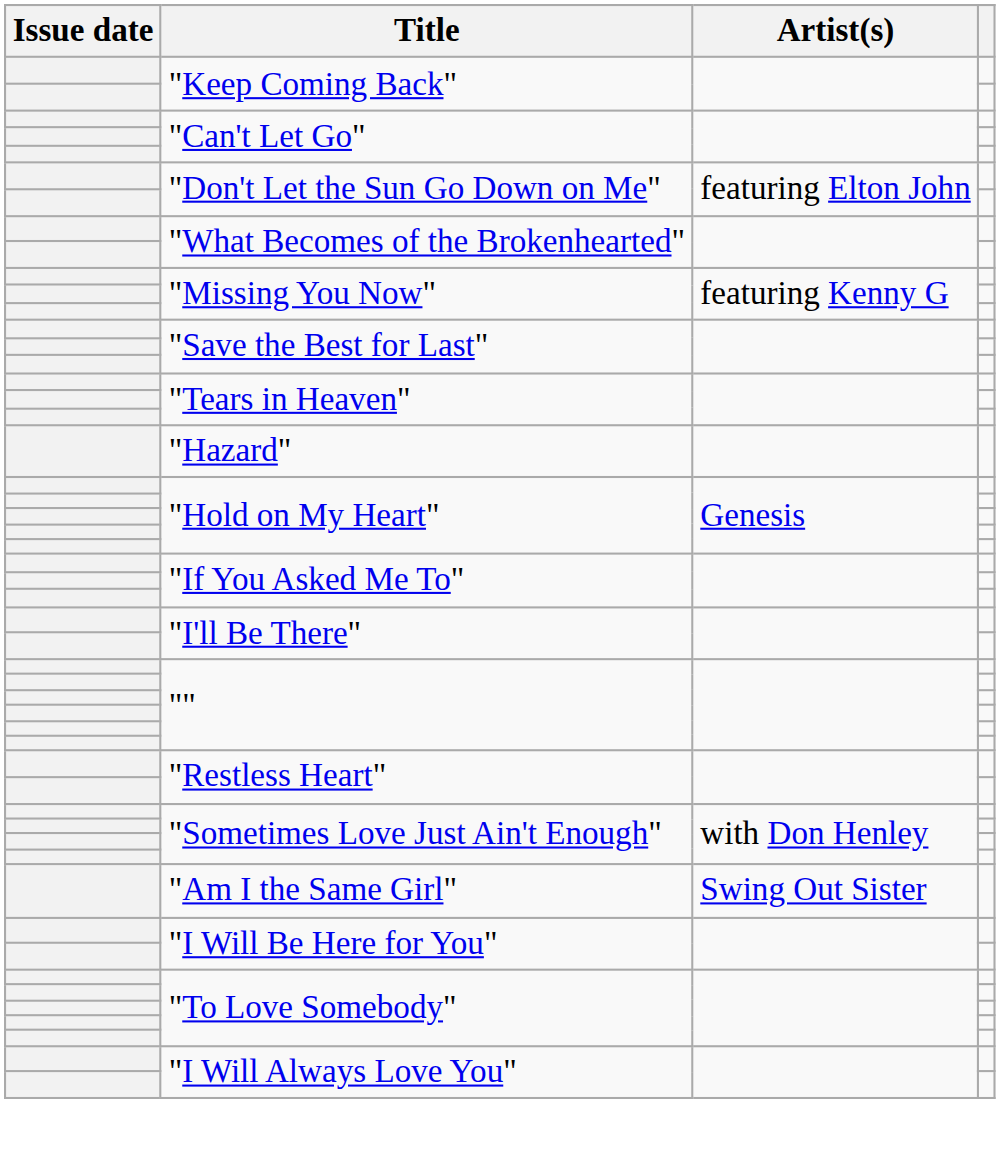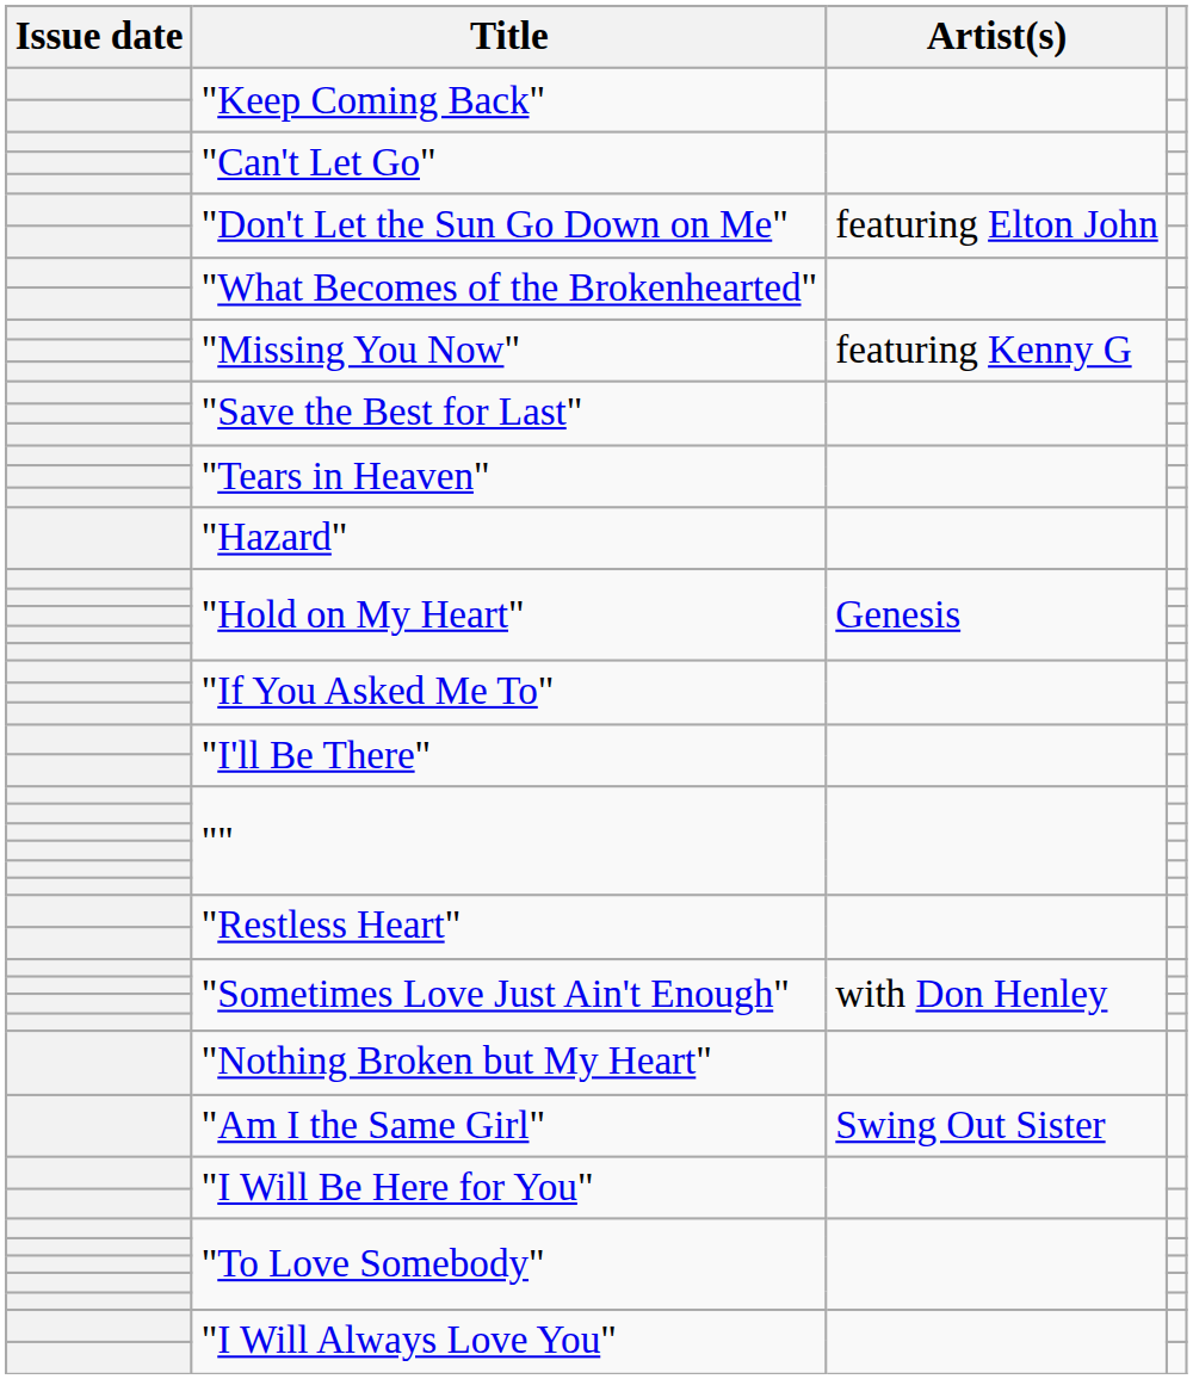 <table class="wikitable sortable plainrowheaders">
 <tr>
 <th scope=col>Issue date</th>
 <th scope=col>Title</th>
 <th scope=col>Artist(s)</th>
 <th scope=col class=unsortable></th>
 </tr>
 <tr>
 <th scope=row></th>
 <td rowspan="2">"<a href='#'>Keep Coming Back</a>"</td>
 <td rowspan="2"></td>
 <td align=center></td>
 </tr>
 <tr>
 <th scope=row></th>
 <td align=center></td>
 </tr>
 <tr>
 <th scope=row></th>
 <td rowspan="3">"<a href='#'>Can't Let Go</a>"</td>
 <td rowspan="3"></td>
 <td align=center></td>
 </tr>
 <tr>
 <th scope=row></th>
 <td align=center></td>
 </tr>
 <tr>
 <th scope=row></th>
 <td align=center></td>
 </tr>
 <tr>
 <th scope=row></th>
 <td rowspan="2">"<a href='#'>Don't Let the Sun Go Down on Me</a>"</td>
 <td rowspan="2"> featuring <a href='#'>Elton John</a></td>
 <td align=center></td>
 </tr>
 <tr>
 <th scope=row></th>
 <td align=center></td>
 </tr>
 <tr>
 <th scope=row></th>
 <td rowspan="2">"<a href='#'>What Becomes of the Brokenhearted</a>"</td>
 <td rowspan="2"></td>
 <td align=center></td>
 </tr>
 <tr>
 <th scope=row></th>
 <td align=center></td>
 </tr>
 <tr>
 <th scope=row></th>
 <td rowspan="3">"<a href='#'>Missing You Now</a>"</td>
 <td rowspan="3"> featuring <a href='#'>Kenny G</a></td>
 <td align=center></td>
 </tr>
 <tr>
 <th scope=row></th>
 <td align=center></td>
 </tr>
 <tr>
 <th scope=row></th>
 <td align=center></td>
 </tr>
 <tr>
 <th scope=row></th>
 <td rowspan="3">"<a href='#'>Save the Best for Last</a>"</td>
 <td rowspan="3"></td>
 <td align=center></td>
 </tr>
 <tr>
 <th scope=row></th>
 <td align=center></td>
 </tr>
 <tr>
 <th scope=row></th>
 <td align=center></td>
 </tr>
 <tr>
 <th scope=row></th>
 <td rowspan="3">"<a href='#'>Tears in Heaven</a>"</td>
 <td rowspan="3"></td>
 <td align=center></td>
 </tr>
 <tr>
 <th scope=row></th>
 <td align=center></td>
 </tr>
 <tr>
 <th scope=row></th>
 <td align=center></td>
 </tr>
 <tr>
 <th scope=row></th>
 <td rowspan="1">"<a href='#'>Hazard</a>"</td>
 <td rowspan="1"></td>
 <td align=center></td>
 </tr>
 <tr>
 <th scope=row></th>
 <td rowspan="5">"<a href='#'>Hold on My Heart</a>"</td>
 <td rowspan="5"><a href='#'>Genesis</a></td>
 <td align=center></td>
 </tr>
 <tr>
 <th scope=row></th>
 <td align=center></td>
 </tr>
 <tr>
 <th scope=row></th>
 <td align=center></td>
 </tr>
 <tr>
 <th scope=row></th>
 <td align=center></td>
 </tr>
 <tr>
 <th scope=row></th>
 <td align=center></td>
 </tr>
 <tr>
 <th scope=row></th>
 <td rowspan="3">"<a href='#'>If You Asked Me To</a>"</td>
 <td rowspan="3"></td>
 <td align=center></td>
 </tr>
 <tr>
 <th scope=row></th>
 <td align=center></td>
 </tr>
 <tr>
 <th scope=row></th>
 <td align=center></td>
 </tr>
 <tr>
 <th scope=row></th>
 <td rowspan="2">"<a href='#'>I'll Be There</a>"</td>
 <td rowspan="2"></td>
 <td align=center></td>
 </tr>
 <tr>
 <th scope=row></th>
 <td align=center></td>
 </tr>
 <tr>
 <th scope=row></th>
 <td rowspan="6">""</td>
 <td rowspan="6"></td>
 <td align=center></td>
 </tr>
 <tr>
 <th scope=row></th>
 <td align=center></td>
 </tr>
 <tr>
 <th scope=row></th>
 <td align=center></td>
 </tr>
 <tr>
 <th scope=row></th>
 <td align=center></td>
 </tr>
 <tr>
 <th scope=row></th>
 <td align=center></td>
 </tr>
 <tr>
 <th scope=row></th>
 <td align=center></td>
 </tr>
 <tr>
 <th scope=row></th>
 <td rowspan="2">"<a href='#'>Restless Heart</a>"</td>
 <td rowspan="2"></td>
 <td align=center></td>
 </tr>
 <tr>
 <th scope=row></th>
 <td align=center></td>
 </tr>
 <tr>
 <th scope=row></th>
 <td rowspan="4">"<a href='#'>Sometimes Love Just Ain't Enough</a>"</td>
 <td rowspan="4"> with <a href='#'>Don Henley</a></td>
 <td align=center></td>
 </tr>
 <tr>
 <th scope=row></th>
 <td align=center></td>
 </tr>
 <tr>
 <th scope=row></th>
 <td align=center></td>
 </tr>
 <tr>
 <th scope=row></th>
 <td align=center></td>
 </tr>
 <tr>
 <th scope=row></th>
+<td rowspan="1">"<a href='#'>Nothing Broken but My Heart</a>"</td>
+<td rowspan="1"></td>
+<td align=center></td>
+</tr>
+<tr>
+<th scope=row></th>
 <td rowspan="1">"<a href='#'>Am I the Same Girl</a>"</td>
 <td rowspan="1"><a href='#'>Swing Out Sister</a></td>
 <td align=center></td>
 </tr>
 <tr>
 <th scope=row></th>
 <td rowspan="2">"<a href='#'>I Will Be Here for You</a>"</td>
 <td rowspan="2"></td>
 <td align=center></td>
 </tr>
 <tr>
 <th scope=row></th>
 <td align=center></td>
 </tr>
 <tr>
 <th scope=row></th>
 <td rowspan="5">"<a href='#'>To Love Somebody</a>"</td>
 <td rowspan="5"></td>
 <td align=center></td>
 </tr>
 <tr>
 <th scope=row></th>
 <td align=center></td>
 </tr>
 <tr>
 <th scope=row></th>
 <td align=center></td>
 </tr>
 <tr>
 <th scope=row></th>
 <td align=center></td>
 </tr>
 <tr>
 <th scope=row></th>
 <td align=center></td>
 </tr>
 <tr>
 <th scope=row></th>
 <td rowspan="2">"<a href='#'>I Will Always Love You</a>"</td>
 <td rowspan="2"></td>
 <td align=center></td>
 </tr>
 <tr>
 <th scope=row></th>
 <td align=center></td>
 </tr>
 </table>
